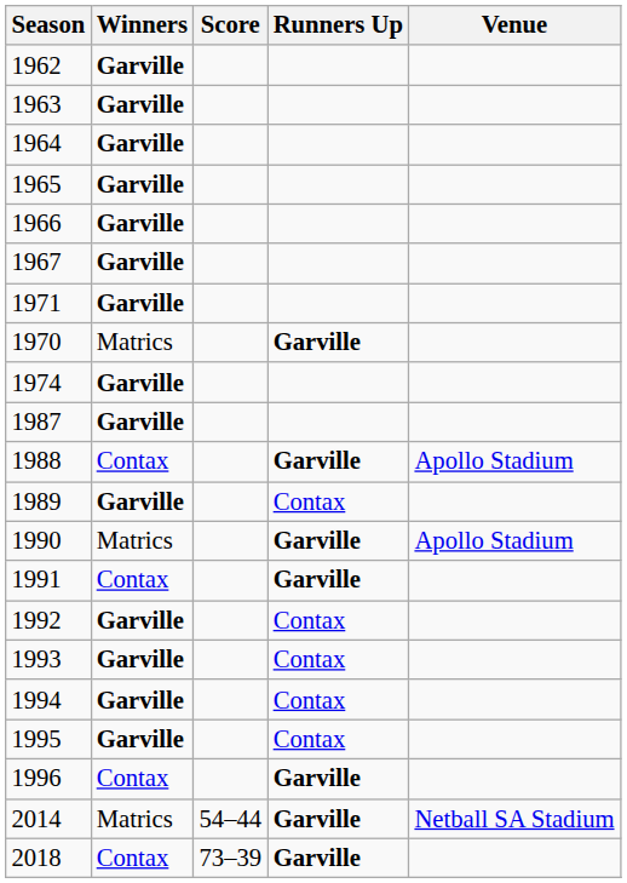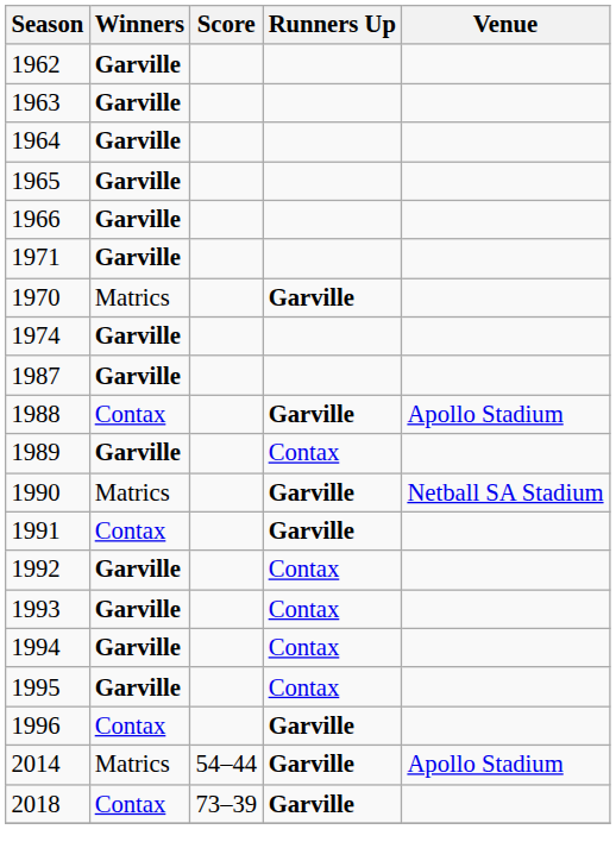 <table class="wikitable collapsible">
 <tr>
 <th>Season</th>
 <th>Winners</th>
 <th>Score</th>
 <th>Runners Up</th>
 <th>Venue</th>
 </tr>
 <tr>
 <td>1962</td>
 <td><strong>Garville</strong></td>
 <td></td>
 <td></td>
 <td></td>
 </tr>
 <tr>
 <td>1963</td>
 <td><strong>Garville</strong></td>
 <td></td>
 <td></td>
 <td></td>
 </tr>
 <tr>
 <td>1964</td>
 <td><strong>Garville</strong></td>
 <td></td>
 <td></td>
 <td></td>
 </tr>
 <tr>
 <td>1965</td>
 <td><strong>Garville</strong></td>
 <td></td>
 <td></td>
 <td></td>
 </tr>
 <tr>
 <td>1966</td>
-<td><strong>Garville</strong></td>
-<td></td>
-<td></td>
-<td></td>
-</tr>
-<tr>
-<td>1967</td>
 <td><strong>Garville</strong></td>
 <td></td>
 <td></td>
 <td></td>
 </tr>
 <tr>
 <td>1971</td>
 <td><strong>Garville</strong></td>
 <td></td>
 <td></td>
 <td></td>
 </tr>
 <tr>
 <td>1970</td>
 <td>Matrics</td>
 <td></td>
 <td><strong>Garville</strong></td>
 <td></td>
 </tr>
 <tr>
 <td>1974</td>
 <td><strong>Garville</strong></td>
 <td></td>
 <td></td>
 <td></td>
 </tr>
 <tr>
 <td>1987</td>
 <td><strong>Garville</strong></td>
 <td></td>
 <td></td>
 <td></td>
 </tr>
 <tr>
 <td>1988</td>
 <td><a href='#'>Contax</a></td>
 <td></td>
 <td><strong>Garville</strong></td>
 <td><a href='#'>Apollo Stadium</a></td>
 </tr>
 <tr>
 <td>1989</td>
 <td><strong>Garville</strong></td>
 <td></td>
 <td><a href='#'>Contax</a></td>
 <td></td>
 </tr>
 <tr>
 <td>1990</td>
 <td>Matrics</td>
 <td></td>
 <td><strong>Garville</strong></td>
-<td><a href='#'>Apollo Stadium</a></td>
+<td><a href='#'>Netball SA Stadium</a></td>
 </tr>
 <tr>
 <td>1991</td>
 <td><a href='#'>Contax</a></td>
 <td></td>
 <td><strong>Garville</strong></td>
 <td></td>
 </tr>
 <tr>
 <td>1992</td>
 <td><strong>Garville</strong></td>
 <td></td>
 <td><a href='#'>Contax</a></td>
 <td></td>
 </tr>
 <tr>
 <td>1993</td>
 <td><strong>Garville</strong></td>
 <td></td>
 <td><a href='#'>Contax</a></td>
 <td></td>
 </tr>
 <tr>
 <td>1994</td>
 <td><strong>Garville</strong></td>
 <td></td>
 <td><a href='#'>Contax</a></td>
 <td></td>
 </tr>
 <tr>
 <td>1995</td>
 <td><strong>Garville</strong></td>
 <td></td>
 <td><a href='#'>Contax</a></td>
 <td></td>
 </tr>
 <tr>
 <td>1996</td>
 <td><a href='#'>Contax</a></td>
 <td></td>
 <td><strong>Garville</strong></td>
 <td></td>
 </tr>
 <tr>
 <td>2014 </td>
 <td>Matrics</td>
 <td>54–44</td>
 <td><strong>Garville</strong></td>
-<td><a href='#'>Netball SA Stadium</a></td>
+<td><a href='#'>Apollo Stadium</a></td>
 </tr>
 <tr>
 <td>2018 </td>
 <td><a href='#'>Contax</a></td>
 <td>73–39</td>
 <td><strong>Garville</strong></td>
 <td></td>
 </tr>
 <tr>
 </tr>
 </table>
